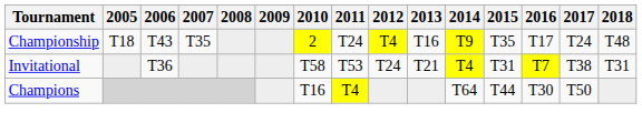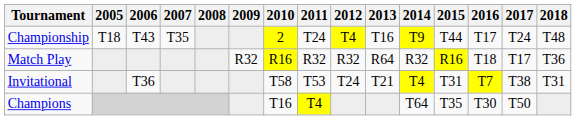 <table class="wikitable" style="text-align:center;">
 <tr>
 <th>Tournament</th>
 <th>2005</th>
 <th>2006</th>
 <th>2007</th>
 <th>2008</th>
 <th>2009</th>
 <th>2010</th>
 <th>2011</th>
 <th>2012</th>
 <th>2013</th>
 <th>2014</th>
 <th>2015</th>
 <th>2016</th>
 <th>2017</th>
 <th>2018</th>
 </tr>
 <tr>
 <td align="left"><a href='#'>Championship</a></td>
 <td>T18</td>
 <td>T43</td>
 <td>T35</td>
 <td style="background:#eeeeee;"></td>
 <td style="background:#eeeeee;"></td>
 <td style="background:yellow;">2</td>
 <td>T24</td>
 <td style="background:yellow;">T4</td>
 <td>T16</td>
 <td style="background:yellow;">T9</td>
-<td>T35</td>
+<td>T44</td>
 <td>T17</td>
 <td>T24</td>
 <td>T48</td>
+</tr>
+<tr>
+<td align="left"><a href='#'>Match Play</a></td>
+<td style="background:#eeeeee;"></td>
+<td style="background:#eeeeee;"></td>
+<td style="background:#eeeeee;"></td>
+<td style="background:#eeeeee;"></td>
+<td>R32</td>
+<td style="background:yellow;">R16</td>
+<td>R32</td>
+<td>R32</td>
+<td>R64</td>
+<td>R32</td>
+<td style="background:yellow;">R16</td>
+<td>T18</td>
+<td>T17</td>
+<td>T36</td>
 </tr>
 <tr>
 <td align="left"><a href='#'>Invitational</a></td>
 <td style="background:#eeeeee;"></td>
 <td>T36</td>
 <td style="background:#eeeeee;"></td>
 <td style="background:#eeeeee;"></td>
 <td style="background:#eeeeee;"></td>
 <td>T58</td>
 <td>T53</td>
 <td>T24</td>
 <td>T21</td>
 <td style="background:yellow;">T4</td>
 <td>T31</td>
 <td style="background:yellow;">T7</td>
 <td>T38</td>
 <td>T31</td>
 </tr>
 <tr>
 <td align="left"><a href='#'>Champions</a></td>
 <td style="background:#D3D3D3;" colspan=4></td>
 <td style="background:#eeeeee;"></td>
 <td>T16</td>
 <td style="background:yellow;">T4</td>
 <td style="background:#eeeeee;"></td>
 <td style="background:#eeeeee;"></td>
 <td>T64</td>
-<td>T44</td>
+<td>T35</td>
 <td>T30</td>
 <td>T50</td>
 <td style="background:#eeeeee;"></td>
 </tr>
 </table>
